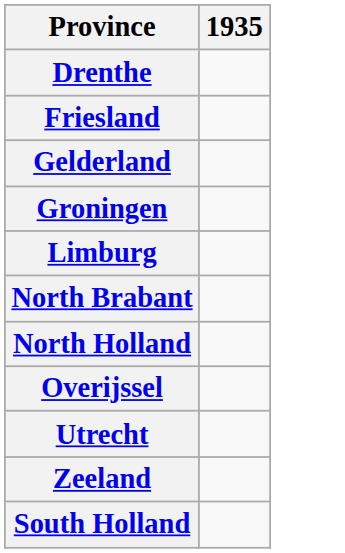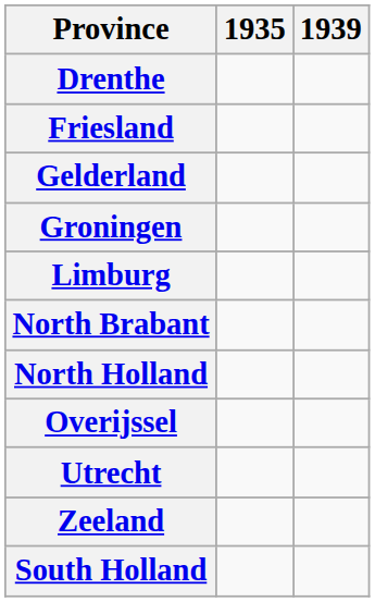 <table class="wikitable" style="text-align:right">
 <tr>
 <th scope="col">Province</th>
 <th scope="col">1935</th>
+<th scope="col">1939</th>
 </tr>
 <tr>
 <th scope="row"><a href='#'>Drenthe</a></th>
+<td></td>
 <td></td>
 </tr>
 <tr>
 <th scope="row"><a href='#'>Friesland</a></th>
 <td></td>
+<td></td>
 </tr>
 <tr>
 <th scope="row"><a href='#'>Gelderland</a></th>
+<td></td>
 <td></td>
 </tr>
 <tr>
 <th scope="row"><a href='#'>Groningen</a></th>
 <td></td>
+<td></td>
 </tr>
 <tr>
 <th scope="row"><a href='#'>Limburg</a></th>
+<td></td>
 <td></td>
 </tr>
 <tr>
 <th scope="row"><a href='#'>North Brabant</a></th>
 <td></td>
+<td></td>
 </tr>
 <tr>
 <th scope="row"><a href='#'>North Holland</a></th>
+<td></td>
 <td></td>
 </tr>
 <tr>
 <th scope="row"><a href='#'>Overijssel</a></th>
 <td></td>
+<td></td>
 </tr>
 <tr>
 <th scope="row"><a href='#'>Utrecht</a></th>
+<td></td>
 <td></td>
 </tr>
 <tr>
 <th scope="row"><a href='#'>Zeeland</a></th>
 <td></td>
+<td></td>
 </tr>
 <tr>
 <th scope="row"><a href='#'>South Holland</a></th>
 <td></td>
+<td></td>
 </tr>
 </table>
